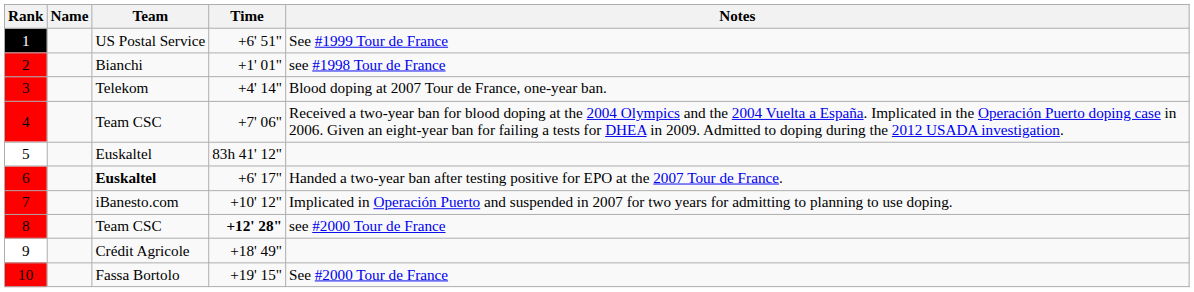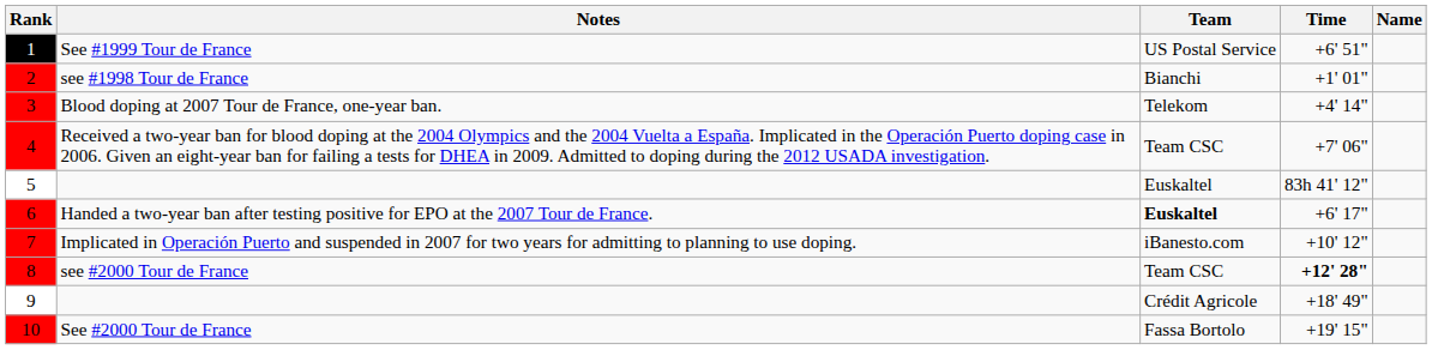 <table class="wikitable" style="margin-bottom:0;">
 <tr>
 <th>Rank</th>
-<th>Name</th>
+<th>Notes</th>
 <th>Team</th>
 <th>Time</th>
-<th>Notes</th>
+<th>Name</th>
 </tr>
 <tr>
 <td style="text-align:center;background:black;color:white">1</td>
-<td nowrap></td>
+<td>See <a href='#'>#1999 Tour de France</a></td>
 <td nowrap>US Postal Service</td>
 <td align=right>+6' 51"</td>
-<td>See <a href='#'>#1999 Tour de France</a></td>
+<td nowrap></td>
 </tr>
 <tr>
 <td style="text-align:center;background:red">2</td>
-<td nowrap></td>
+<td>see <a href='#'>#1998 Tour de France</a></td>
 <td>Bianchi</td>
 <td align=right>+1' 01"</td>
-<td>see <a href='#'>#1998 Tour de France</a></td>
+<td nowrap></td>
 </tr>
 <tr>
 <td style="text-align:center;background:red">3</td>
-<td nowrap></td>
+<td>Blood doping at 2007 Tour de France, one-year ban.</td>
 <td>Telekom</td>
 <td align=right>+4' 14"</td>
-<td>Blood doping at 2007 Tour de France, one-year ban.</td>
+<td nowrap></td>
 </tr>
 <tr>
 <td style="text-align:center;background:red">4</td>
-<td nowrap></td>
+<td>Received a two-year ban for blood doping at the <a href='#'>2004 Olympics</a> and the <a href='#'>2004 Vuelta a España</a>. Implicated in the <a href='#'>Operación Puerto doping case</a> in 2006. Given an eight-year ban for failing a tests for <a href='#'>DHEA</a> in 2009. Admitted to doping during the <a href='#'>2012 USADA investigation</a>.</td>
 <td>Team CSC</td>
 <td align=right>+7' 06"</td>
-<td>Received a two-year ban for blood doping at the <a href='#'>2004 Olympics</a> and the <a href='#'>2004 Vuelta a España</a>. Implicated in the <a href='#'>Operación Puerto doping case</a> in 2006. Given an eight-year ban for failing a tests for <a href='#'>DHEA</a> in 2009. Admitted to doping during the <a href='#'>2012 USADA investigation</a>.</td>
+<td nowrap></td>
 </tr>
 <tr>
 <td style="text-align:center;background:white">5</td>
-<td nowrap></td>
+<td></td>
 <td>Euskaltel</td>
 <td align=right nowrap>83h 41' 12"</td>
-<td></td>
+<td nowrap></td>
 </tr>
 <tr>
 <td style="text-align:center;background:red">6</td>
-<td nowrap></td>
+<td>Handed a two-year ban after testing positive for EPO at the <a href='#'>2007 Tour de France</a>.</td>
 <td><strong>Euskaltel</strong></td>
 <td align=right>+6' 17"</td>
-<td>Handed a two-year ban after testing positive for EPO at the <a href='#'>2007 Tour de France</a>.</td>
+<td nowrap></td>
 </tr>
 <tr>
 <td style="text-align:center;background:red">7</td>
-<td nowrap></td>
+<td>Implicated in <a href='#'>Operación Puerto</a> and suspended in 2007 for two years for admitting to planning to use doping.</td>
 <td>iBanesto.com</td>
 <td align=right>+10' 12"</td>
-<td>Implicated in <a href='#'>Operación Puerto</a> and suspended in 2007 for two years for admitting to planning to use doping.</td>
+<td nowrap></td>
 </tr>
 <tr>
 <td style="text-align:center;background:red">8</td>
-<td nowrap></td>
+<td>see <a href='#'>#2000 Tour de France</a></td>
 <td>Team CSC</td>
 <td align=right><strong>+12' 28"</strong></td>
-<td>see <a href='#'>#2000 Tour de France</a></td>
+<td nowrap></td>
 </tr>
 <tr>
 <td style="text-align:center;background:white">9</td>
-<td nowrap></td>
+<td></td>
 <td>Crédit Agricole</td>
 <td align=right>+18' 49"</td>
-<td></td>
+<td nowrap></td>
 </tr>
 <tr>
 <td style="text-align:center;background:red">10</td>
-<td nowrap></td>
+<td>See <a href='#'>#2000 Tour de France</a></td>
 <td>Fassa Bortolo</td>
 <td align=right>+19' 15"</td>
-<td>See <a href='#'>#2000 Tour de France</a></td>
+<td nowrap></td>
 </tr>
 </table>
